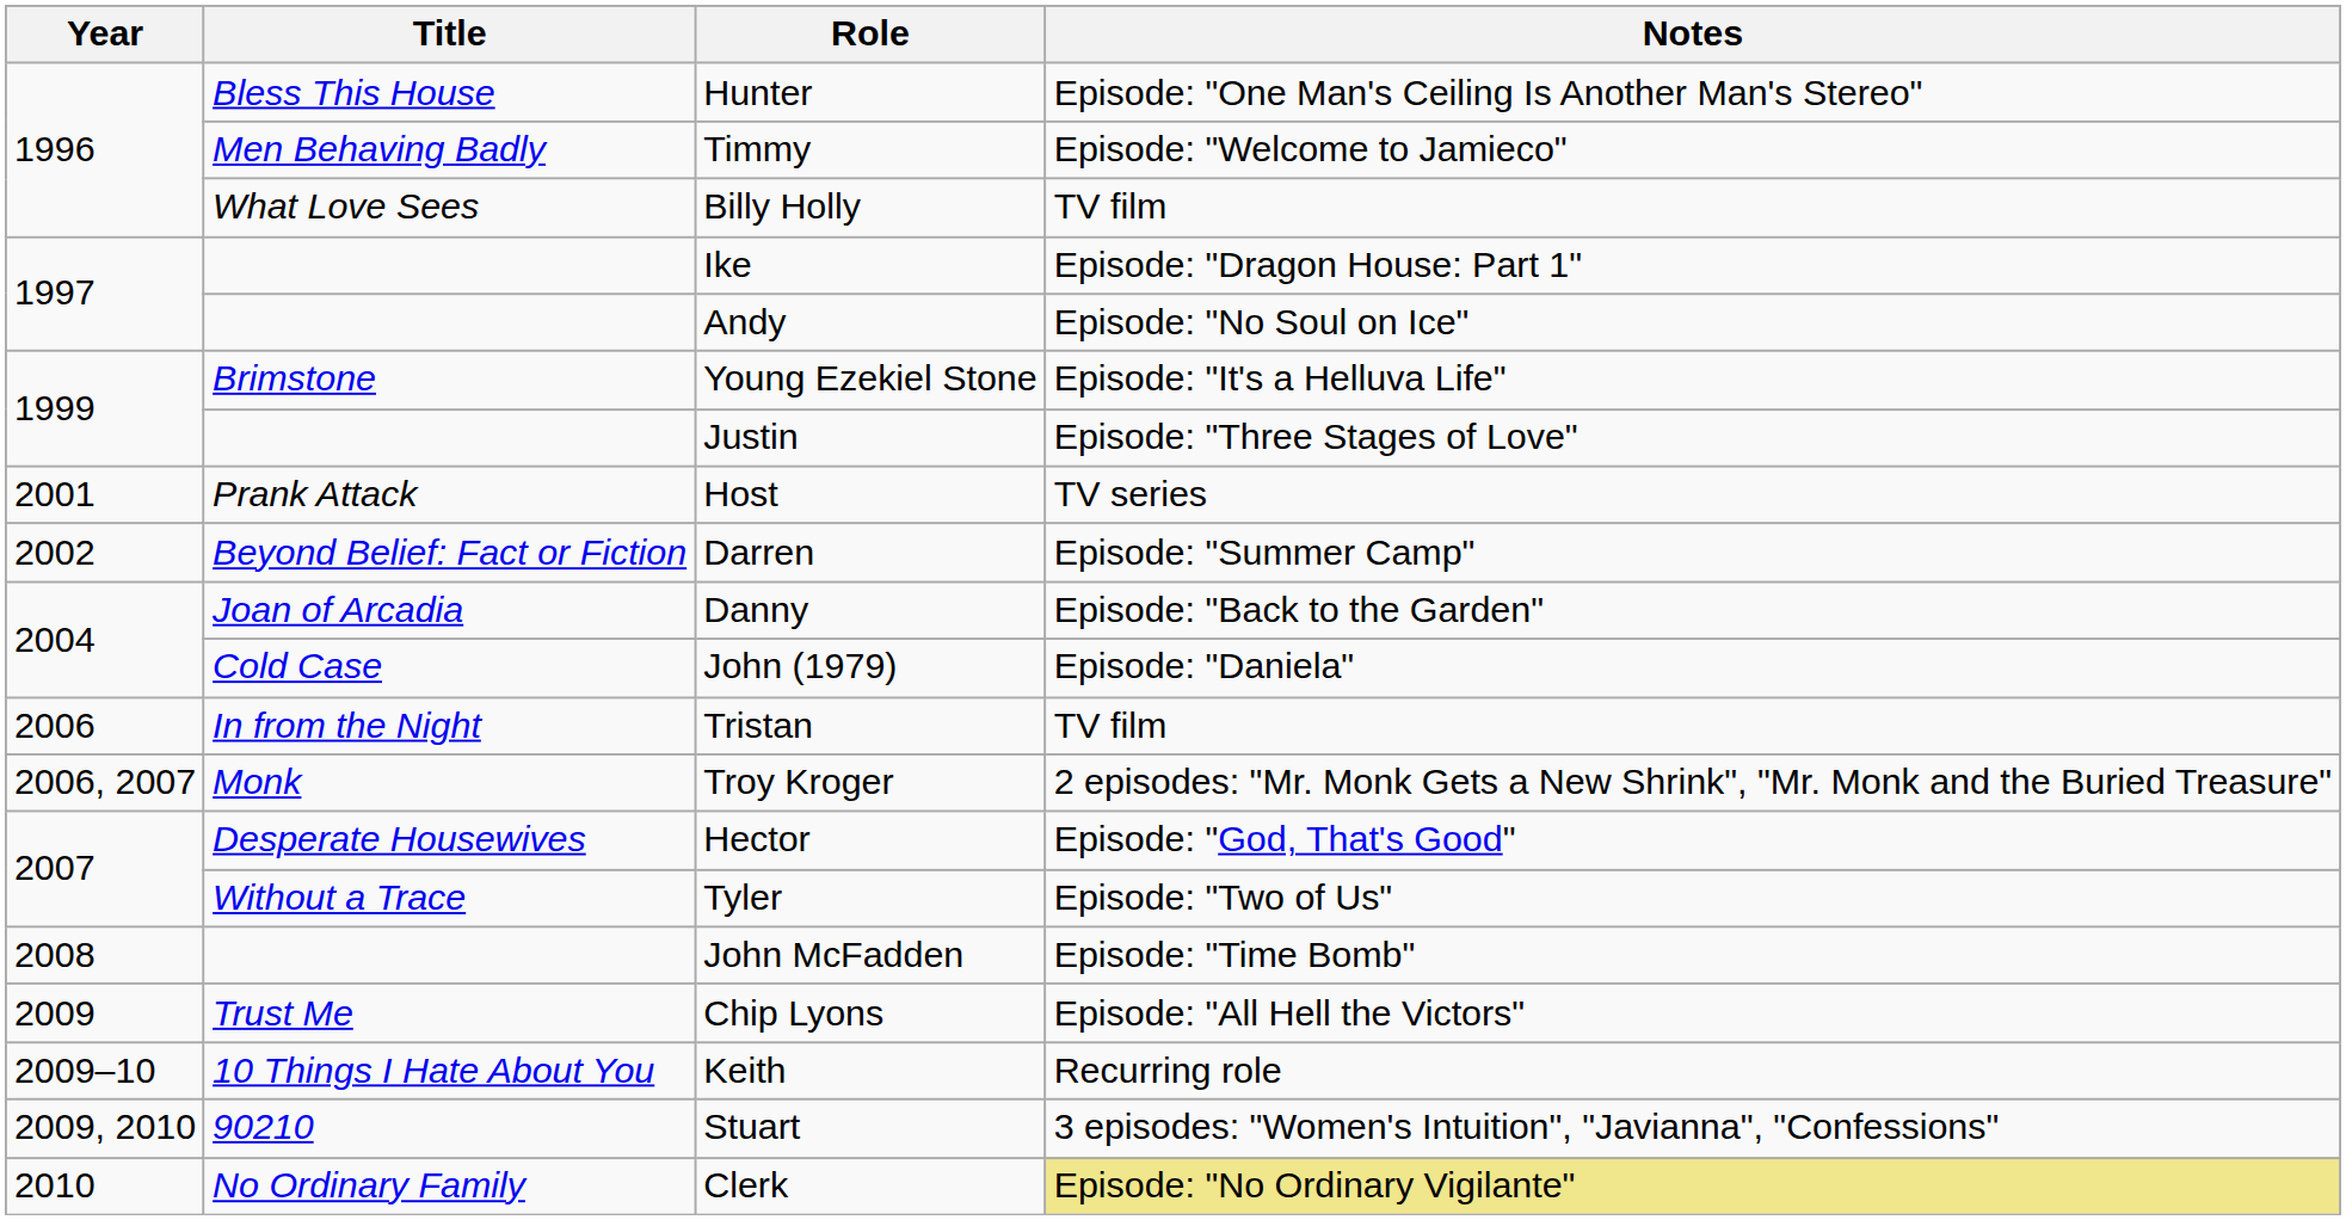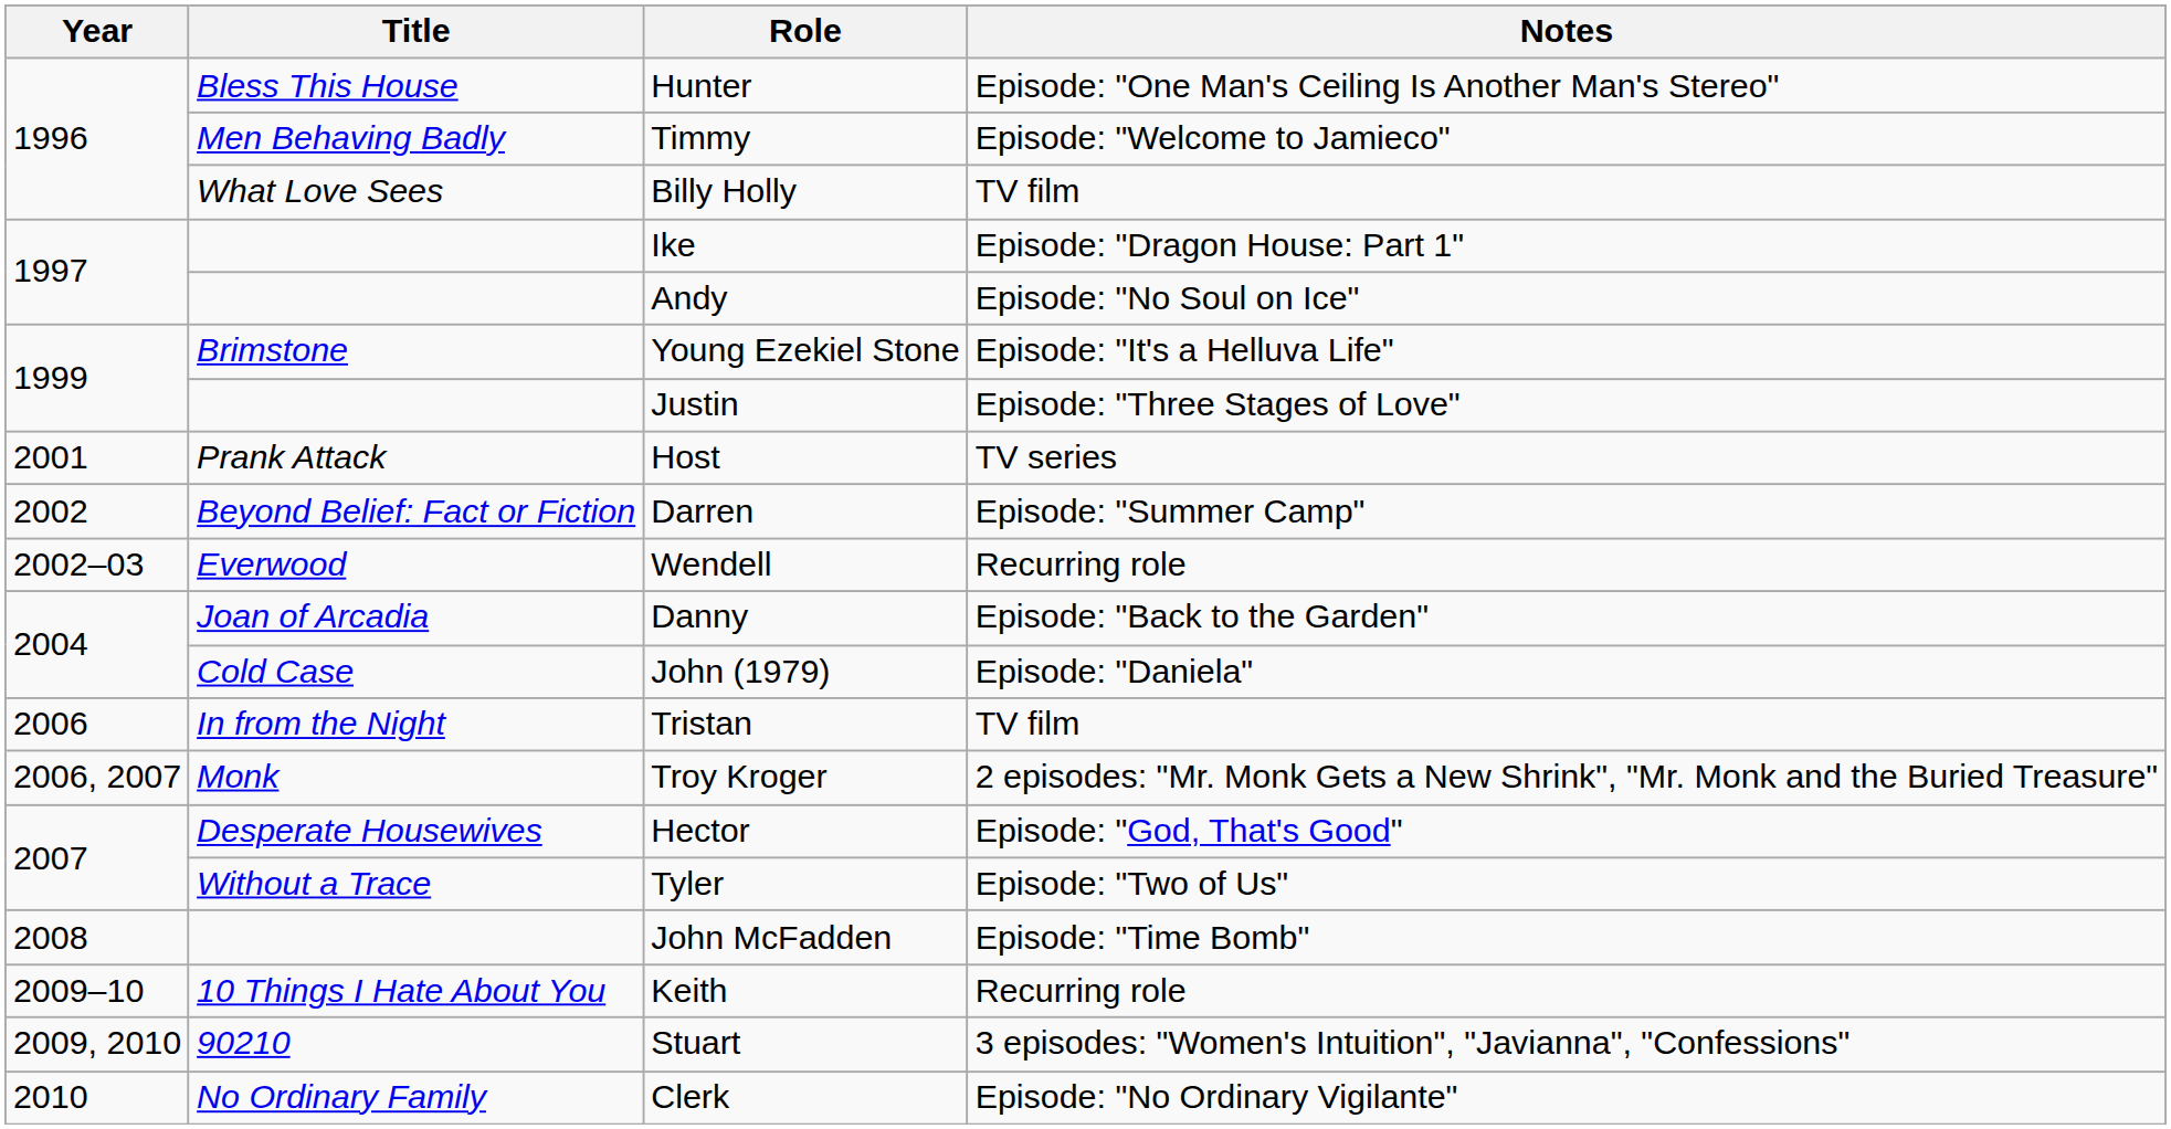 <table class="wikitable sortable">
 <tr>
 <th>Year</th>
 <th>Title</th>
 <th>Role</th>
 <th class="unsortable">Notes</th>
 </tr>
 <tr>
 <td rowspan=3>1996</td>
 <td><em><a href='#'>Bless This House</a></em></td>
 <td>Hunter</td>
 <td>Episode: "One Man's Ceiling Is Another Man's Stereo"</td>
 </tr>
 <tr>
 <td><em><a href='#'>Men Behaving Badly</a></em></td>
 <td>Timmy</td>
 <td>Episode: "Welcome to Jamieco"</td>
 </tr>
 <tr>
 <td><em>What Love Sees</em></td>
 <td>Billy Holly</td>
 <td>TV film</td>
 </tr>
 <tr>
 <td rowspan=2>1997</td>
 <td><em></em></td>
 <td>Ike</td>
 <td>Episode: "Dragon House: Part 1"</td>
 </tr>
 <tr>
 <td><em></em></td>
 <td>Andy</td>
 <td>Episode: "No Soul on Ice"</td>
 </tr>
 <tr>
 <td rowspan=2>1999</td>
 <td><em><a href='#'>Brimstone</a></em></td>
 <td>Young Ezekiel Stone</td>
 <td>Episode: "It's a Helluva Life"</td>
 </tr>
 <tr>
 <td><em></em></td>
 <td>Justin</td>
 <td>Episode: "Three Stages of Love"</td>
 </tr>
 <tr>
 <td>2001</td>
 <td><em>Prank Attack</em></td>
 <td>Host</td>
 <td>TV series</td>
 </tr>
 <tr>
 <td>2002</td>
 <td><em><a href='#'>Beyond Belief: Fact or Fiction</a></em></td>
 <td>Darren</td>
 <td>Episode: "Summer Camp"</td>
 </tr>
 <tr>
+<td>2002–03</td>
+<td><em><a href='#'>Everwood</a></em></td>
+<td>Wendell</td>
+<td>Recurring role</td>
+</tr>
+<tr>
 <td rowspan=2>2004</td>
 <td><em><a href='#'>Joan of Arcadia</a></em></td>
 <td>Danny</td>
 <td>Episode: "Back to the Garden"</td>
 </tr>
 <tr>
 <td><em><a href='#'>Cold Case</a></em></td>
 <td>John (1979)</td>
 <td>Episode: "Daniela"</td>
 </tr>
 <tr>
 <td>2006</td>
 <td><em><a href='#'>In from the Night</a></em></td>
 <td>Tristan</td>
 <td>TV film</td>
 </tr>
 <tr>
 <td>2006, 2007</td>
 <td><em><a href='#'>Monk</a></em></td>
 <td>Troy Kroger</td>
 <td>2 episodes: "Mr. Monk Gets a New Shrink", "Mr. Monk and the Buried Treasure"</td>
 </tr>
 <tr>
 <td rowspan=2>2007</td>
 <td><em><a href='#'>Desperate Housewives</a></em></td>
 <td>Hector</td>
 <td>Episode: "<a href='#'>God, That's Good</a>"</td>
 </tr>
 <tr>
 <td><em><a href='#'>Without a Trace</a></em></td>
 <td>Tyler</td>
 <td>Episode: "Two of Us"</td>
 </tr>
 <tr>
 <td>2008</td>
 <td><em></em></td>
 <td>John McFadden</td>
 <td>Episode: "Time Bomb"</td>
 </tr>
 <tr>
-<td>2009</td>
-<td><em><a href='#'>Trust Me</a></em></td>
-<td>Chip Lyons</td>
-<td>Episode: "All Hell the Victors"</td>
-</tr>
-<tr>
 <td>2009–10</td>
 <td><em><a href='#'>10 Things I Hate About You</a></em></td>
 <td>Keith</td>
 <td>Recurring role</td>
 </tr>
 <tr>
 <td>2009, 2010</td>
 <td><em><a href='#'>90210</a></em></td>
 <td>Stuart</td>
 <td>3 episodes: "Women's Intuition", "Javianna", "Confessions"</td>
 </tr>
 <tr>
 <td>2010</td>
 <td><em><a href='#'>No Ordinary Family</a></em></td>
 <td>Clerk</td>
-<td style="background: khaki;">Episode: "No Ordinary Vigilante"</td>
+<td>Episode: "No Ordinary Vigilante"</td>
 </tr>
 </table>
